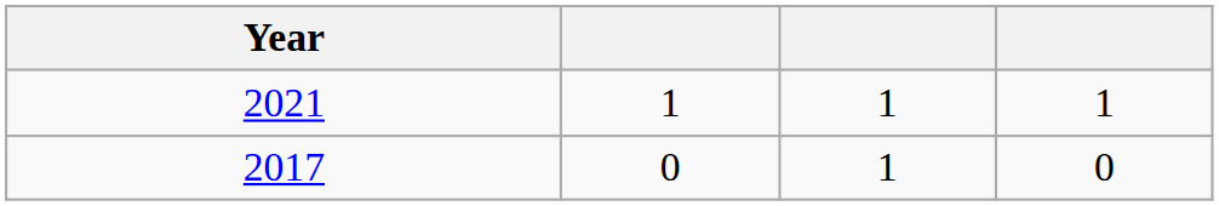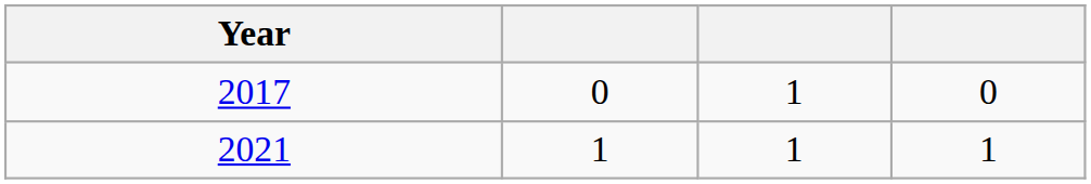 <table class="wikitable" width=30% style="font-size:100%; text-align:center;">
 <tr>
 <th>Year</th>
 <th></th>
 <th></th>
 <th></th>
 </tr>
 <tr>
+<td><a href='#'>2017</a></td>
+<td>0</td>
+<td>1</td>
+<td>0</td>
+</tr>
+<tr>
 <td><a href='#'>2021</a></td>
 <td>1</td>
 <td>1</td>
 <td>1</td>
 </tr>
-<tr>
-<td><a href='#'>2017</a></td>
-<td>0</td>
-<td>1</td>
-<td>0</td>
-</tr>
 </table>
